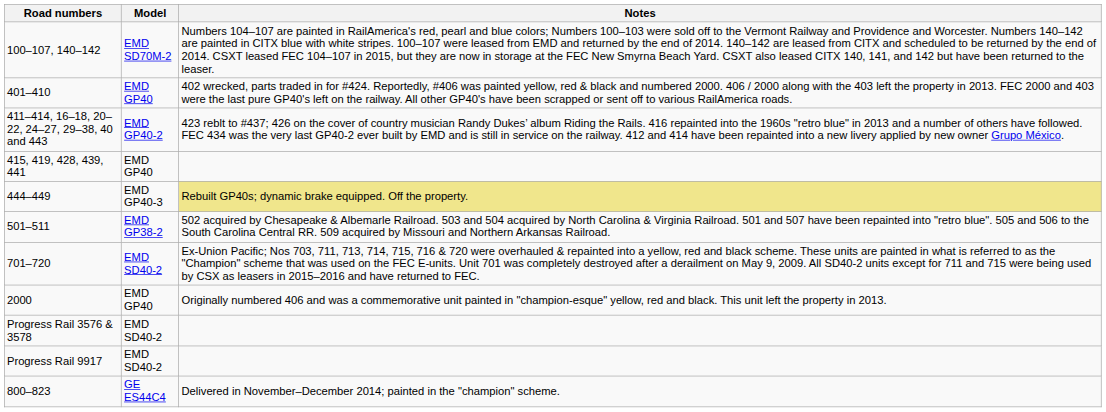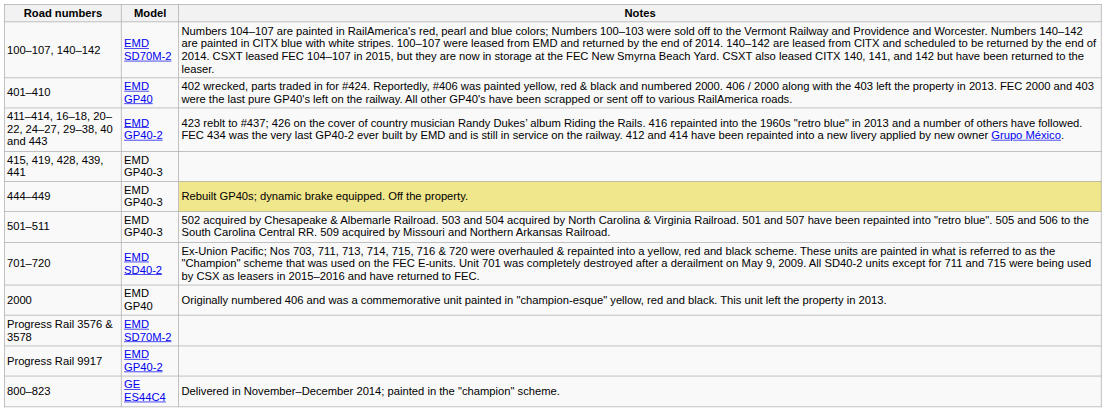 <table class=wikitable>
 <tr>
 <th>Road numbers</th>
 <th>Model</th>
 <th>Notes</th>
 </tr>
 <tr>
 <td>100–107, 140–142</td>
 <td><a href='#'>EMD SD70M-2</a></td>
 <td>Numbers 104–107 are painted in RailAmerica's red, pearl and blue colors; Numbers 100–103 were sold off to the Vermont Railway and Providence and Worcester.  Numbers 140–142 are painted in CITX blue with white stripes. 100–107 were leased from EMD and returned by the end of 2014. 140–142 are leased from CITX and scheduled to be returned by the end of 2014. CSXT leased FEC 104–107 in 2015, but they are now in storage at the FEC New Smyrna Beach Yard. CSXT also leased CITX 140, 141, and 142 but have been returned to the leaser.</td>
 </tr>
 <tr>
 <td>401–410</td>
 <td><a href='#'>EMD GP40</a></td>
 <td>402 wrecked, parts traded in for #424. Reportedly, #406 was painted yellow, red & black and numbered 2000. 406 / 2000 along with the 403 left the property in 2013. FEC 2000 and 403 were the last pure GP40's left on the railway. All other GP40's have been scrapped or sent off to various RailAmerica roads.</td>
 </tr>
 <tr>
 <td>411–414, 16–18, 20–22, 24–27, 29–38, 40 and 443</td>
 <td><a href='#'>EMD GP40-2</a></td>
 <td>423 reblt to #437; 426 on the cover of country musician Randy Dukes’ album Riding the Rails. 416 repainted into the 1960s "retro blue" in 2013 and a number of others have followed. FEC 434 was the very last GP40-2 ever built by EMD and is still in service on the railway. 412 and 414 have been repainted into a new livery applied by new owner <a href='#'>Grupo México</a>.</td>
 </tr>
 <tr>
 <td>415, 419, 428, 439, 441</td>
-<td>EMD GP40</td>
+<td>EMD GP40-3</td>
 <td></td>
 </tr>
 <tr>
 <td>444–449</td>
 <td>EMD GP40-3</td>
 <td style="background: khaki;">Rebuilt GP40s; dynamic brake equipped. Off the property.</td>
 </tr>
 <tr>
 <td>501–511</td>
-<td><a href='#'>EMD GP38-2</a></td>
+<td>EMD GP40-3</td>
 <td>502 acquired by Chesapeake & Albemarle Railroad. 503 and 504 acquired by North Carolina & Virginia Railroad. 501 and 507 have been repainted into "retro blue".  505 and 506 to the South Carolina Central RR. 509 acquired by Missouri and Northern Arkansas Railroad.</td>
 </tr>
 <tr>
 <td>701–720</td>
 <td><a href='#'>EMD SD40-2</a></td>
 <td>Ex-Union Pacific; Nos 703, 711, 713, 714, 715, 716 & 720 were overhauled & repainted into a yellow, red and black scheme. These units are painted in what is referred to as the "Champion" scheme that was used on the FEC E-units.   Unit 701 was completely destroyed after a derailment on May 9, 2009. All SD40-2 units except for 711 and 715 were being used by CSX as leasers in 2015–2016 and have returned to FEC.</td>
 </tr>
 <tr>
 <td>2000</td>
 <td>EMD GP40</td>
 <td>Originally numbered 406 and was a commemorative unit painted in "champion-esque" yellow, red and black. This unit left the property in 2013.</td>
 </tr>
 <tr>
 <td>Progress Rail 3576 & 3578</td>
-<td>EMD SD40-2</td>
+<td><a href='#'>EMD SD70M-2</a></td>
 <td></td>
 </tr>
 <tr>
 <td>Progress Rail 9917</td>
-<td>EMD SD40-2</td>
+<td><a href='#'>EMD GP40-2</a></td>
 <td></td>
 </tr>
 <tr>
 <td>800–823</td>
 <td><a href='#'>GE ES44C4</a></td>
 <td>Delivered in November–December 2014; painted in the "champion" scheme.</td>
 </tr>
 </table>
